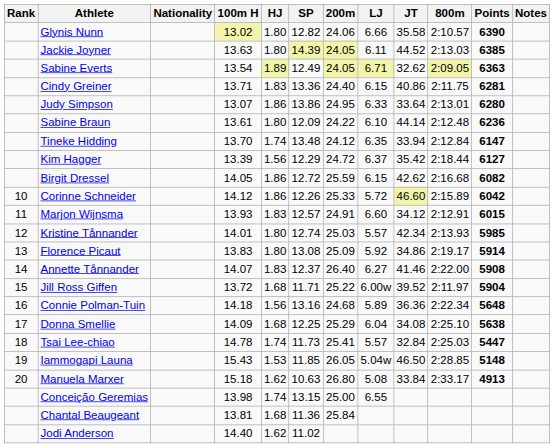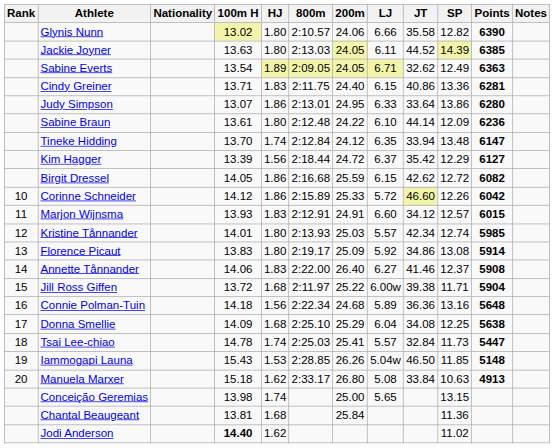 <table class="wikitable sortable" style=" text-align:center;">
 <tr>
 <th>Rank</th>
 <th>Athlete</th>
 <th>Nationality</th>
 <th>100m H</th>
 <th>HJ</th>
-<th>SP</th>
+<th>800m</th>
 <th>200m</th>
 <th>LJ</th>
 <th>JT</th>
-<th>800m</th>
+<th>SP</th>
 <th>Points</th>
 <th>Notes</th>
 </tr>
 <tr>
 <td></td>
 <td align=left><a href='#'>Glynis Nunn</a></td>
 <td align=left></td>
 <td bgcolor=#F2F5A9>13.02</td>
 <td>1.80</td>
-<td>12.82</td>
+<td>2:10.57</td>
 <td>24.06</td>
 <td>6.66</td>
 <td>35.58</td>
-<td>2:10.57</td>
+<td>12.82</td>
 <td><strong>6390</strong></td>
 <td></td>
 </tr>
 <tr>
 <td></td>
 <td align=left><a href='#'>Jackie Joyner</a></td>
 <td align=left></td>
 <td>13.63</td>
 <td>1.80</td>
-<td bgcolor=#F2F5A9>14.39</td>
+<td>2:13.03</td>
 <td bgcolor=#F2F5A9>24.05</td>
 <td>6.11</td>
 <td>44.52</td>
-<td>2:13.03</td>
+<td bgcolor=#F2F5A9>14.39</td>
 <td><strong>6385</strong></td>
 <td></td>
 </tr>
 <tr>
 <td></td>
 <td align=left><a href='#'>Sabine Everts</a></td>
 <td align=left></td>
 <td>13.54</td>
 <td bgcolor=#F2F5A9>1.89</td>
-<td>12.49</td>
+<td bgcolor=#F2F5A9>2:09.05</td>
 <td bgcolor=#F2F5A9>24.05</td>
 <td bgcolor=#F2F5A9>6.71</td>
 <td>32.62</td>
-<td bgcolor=#F2F5A9>2:09.05</td>
+<td>12.49</td>
 <td><strong>6363</strong></td>
 <td></td>
 </tr>
 <tr>
 <td></td>
 <td align=left><a href='#'>Cindy Greiner</a></td>
 <td align=left></td>
 <td>13.71</td>
 <td>1.83</td>
-<td>13.36</td>
+<td>2:11.75</td>
 <td>24.40</td>
 <td>6.15</td>
 <td>40.86</td>
-<td>2:11.75</td>
+<td>13.36</td>
 <td><strong>6281</strong></td>
 <td></td>
 </tr>
 <tr>
 <td></td>
 <td align=left><a href='#'>Judy Simpson</a></td>
 <td align=left></td>
 <td>13.07</td>
 <td>1.86</td>
-<td>13.86</td>
+<td>2:13.01</td>
 <td>24.95</td>
 <td>6.33</td>
 <td>33.64</td>
-<td>2:13.01</td>
+<td>13.86</td>
 <td><strong>6280</strong></td>
 <td></td>
 </tr>
 <tr>
 <td></td>
 <td align=left><a href='#'>Sabine Braun</a></td>
 <td align=left></td>
 <td>13.61</td>
 <td>1.80</td>
-<td>12.09</td>
+<td>2:12.48</td>
 <td>24.22</td>
 <td>6.10</td>
 <td>44.14</td>
-<td>2:12.48</td>
+<td>12.09</td>
 <td><strong>6236</strong></td>
 <td></td>
 </tr>
 <tr>
 <td></td>
 <td align=left><a href='#'>Tineke Hidding</a></td>
 <td align=left></td>
 <td>13.70</td>
 <td>1.74</td>
-<td>13.48</td>
+<td>2:12.84</td>
 <td>24.12</td>
 <td>6.35</td>
 <td>33.94</td>
-<td>2:12.84</td>
+<td>13.48</td>
 <td><strong>6147</strong></td>
 <td></td>
 </tr>
 <tr>
 <td></td>
 <td align=left><a href='#'>Kim Hagger</a></td>
 <td align=left></td>
 <td>13.39</td>
 <td>1.56</td>
-<td>12.29</td>
+<td>2:18.44</td>
 <td>24.72</td>
 <td>6.37</td>
 <td>35.42</td>
-<td>2:18.44</td>
+<td>12.29</td>
 <td><strong>6127</strong></td>
 <td></td>
 </tr>
 <tr>
 <td></td>
 <td align=left><a href='#'>Birgit Dressel</a></td>
 <td align=left></td>
 <td>14.05</td>
 <td>1.86</td>
-<td>12.72</td>
+<td>2:16.68</td>
 <td>25.59</td>
 <td>6.15</td>
 <td>42.62</td>
-<td>2:16.68</td>
+<td>12.72</td>
 <td><strong>6082</strong></td>
 <td></td>
 </tr>
 <tr>
 <td>10</td>
 <td align=left><a href='#'>Corinne Schneider</a></td>
 <td align=left></td>
 <td>14.12</td>
 <td>1.86</td>
-<td>12.26</td>
+<td>2:15.89</td>
 <td>25.33</td>
 <td>5.72</td>
 <td bgcolor=#F2F5A9>46.60</td>
-<td>2:15.89</td>
+<td>12.26</td>
 <td><strong>6042</strong></td>
 <td></td>
 </tr>
 <tr>
 <td>11</td>
 <td align=left><a href='#'>Marjon Wijnsma</a></td>
 <td align=left></td>
 <td>13.93</td>
 <td>1.83</td>
-<td>12.57</td>
+<td>2:12.91</td>
 <td>24.91</td>
 <td>6.60</td>
 <td>34.12</td>
-<td>2:12.91</td>
+<td>12.57</td>
 <td><strong>6015</strong></td>
 <td></td>
 </tr>
 <tr>
 <td>12</td>
 <td align=left><a href='#'>Kristine Tånnander</a></td>
 <td align=left></td>
 <td>14.01</td>
 <td>1.80</td>
-<td>12.74</td>
+<td>2:13.93</td>
 <td>25.03</td>
 <td>5.57</td>
 <td>42.34</td>
-<td>2:13.93</td>
+<td>12.74</td>
 <td><strong>5985</strong></td>
 <td></td>
 </tr>
 <tr>
 <td>13</td>
 <td align=left><a href='#'>Florence Picaut</a></td>
 <td align=left></td>
 <td>13.83</td>
 <td>1.80</td>
-<td>13.08</td>
+<td>2:19.17</td>
 <td>25.09</td>
 <td>5.92</td>
 <td>34.86</td>
-<td>2:19.17</td>
+<td>13.08</td>
 <td><strong>5914</strong></td>
 <td></td>
 </tr>
 <tr>
 <td>14</td>
 <td align=left><a href='#'>Annette Tånnander</a></td>
 <td align=left></td>
-<td>14.07</td>
+<td>14.06</td>
 <td>1.83</td>
-<td>12.37</td>
+<td>2:22.00</td>
 <td>26.40</td>
 <td>6.27</td>
 <td>41.46</td>
-<td>2:22.00</td>
+<td>12.37</td>
 <td><strong>5908</strong></td>
 <td></td>
 </tr>
 <tr>
 <td>15</td>
 <td align=left><a href='#'>Jill Ross Giffen</a></td>
 <td align=left></td>
 <td>13.72</td>
 <td>1.68</td>
-<td>11.71</td>
+<td>2:11.97</td>
 <td>25.22</td>
 <td>6.00w</td>
-<td>39.52</td>
-<td>2:11.97</td>
+<td>39.38</td>
+<td>11.71</td>
 <td><strong>5904</strong></td>
 <td></td>
 </tr>
 <tr>
 <td>16</td>
 <td align=left><a href='#'>Connie Polman-Tuin</a></td>
 <td align=left></td>
 <td>14.18</td>
 <td>1.56</td>
-<td>13.16</td>
+<td>2:22.34</td>
 <td>24.68</td>
 <td>5.89</td>
 <td>36.36</td>
-<td>2:22.34</td>
+<td>13.16</td>
 <td><strong>5648</strong></td>
 <td></td>
 </tr>
 <tr>
 <td>17</td>
 <td align=left><a href='#'>Donna Smellie</a></td>
 <td align=left></td>
 <td>14.09</td>
 <td>1.68</td>
-<td>12.25</td>
+<td>2:25.10</td>
 <td>25.29</td>
 <td>6.04</td>
 <td>34.08</td>
-<td>2:25.10</td>
+<td>12.25</td>
 <td><strong>5638</strong></td>
 <td></td>
 </tr>
 <tr>
 <td>18</td>
 <td align=left><a href='#'>Tsai Lee-chiao</a></td>
 <td align=left></td>
 <td>14.78</td>
 <td>1.74</td>
-<td>11.73</td>
+<td>2:25.03</td>
 <td>25.41</td>
 <td>5.57</td>
 <td>32.84</td>
-<td>2:25.03</td>
+<td>11.73</td>
 <td><strong>5447</strong></td>
 <td></td>
 </tr>
 <tr>
 <td>19</td>
 <td align=left><a href='#'>Iammogapi Launa</a></td>
 <td align=left></td>
 <td>15.43</td>
 <td>1.53</td>
-<td>11.85</td>
-<td>26.05</td>
+<td>2:28.85</td>
+<td>26.26</td>
 <td>5.04w</td>
 <td>46.50</td>
-<td>2:28.85</td>
+<td>11.85</td>
 <td><strong>5148</strong></td>
 <td></td>
 </tr>
 <tr>
 <td>20</td>
 <td align=left><a href='#'>Manuela Marxer</a></td>
 <td align=left></td>
 <td>15.18</td>
 <td>1.62</td>
-<td>10.63</td>
+<td>2:33.17</td>
 <td>26.80</td>
 <td>5.08</td>
 <td>33.84</td>
-<td>2:33.17</td>
+<td>10.63</td>
 <td><strong>4913</strong></td>
 <td></td>
 </tr>
 <tr>
 <td></td>
 <td align=left><a href='#'>Conceição Geremias</a></td>
 <td align=left></td>
 <td>13.98</td>
 <td>1.74</td>
+<td></td>
+<td>25.00</td>
+<td>5.65</td>
+<td></td>
 <td>13.15</td>
-<td>25.00</td>
-<td>6.55</td>
-<td></td>
-<td></td>
 <td><strong></strong></td>
 <td></td>
 </tr>
 <tr>
 <td></td>
 <td align=left><a href='#'>Chantal Beaugeant</a></td>
 <td align=left></td>
 <td>13.81</td>
 <td>1.68</td>
-<td>11.36</td>
+<td></td>
 <td>25.84</td>
 <td></td>
 <td></td>
-<td></td>
+<td>11.36</td>
 <td><strong></strong></td>
 <td></td>
 </tr>
 <tr>
 <td></td>
 <td align=left><a href='#'>Jodi Anderson</a></td>
 <td align=left></td>
-<td>14.40</td>
+<td><strong>14.40</strong></td>
 <td>1.62</td>
-<td>11.02</td>
 <td></td>
 <td></td>
 <td></td>
 <td></td>
+<td>11.02</td>
 <td><strong></strong></td>
 <td></td>
 </tr>
 </table>
